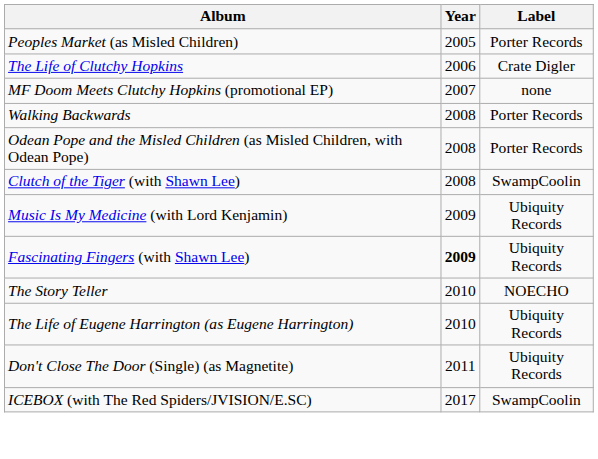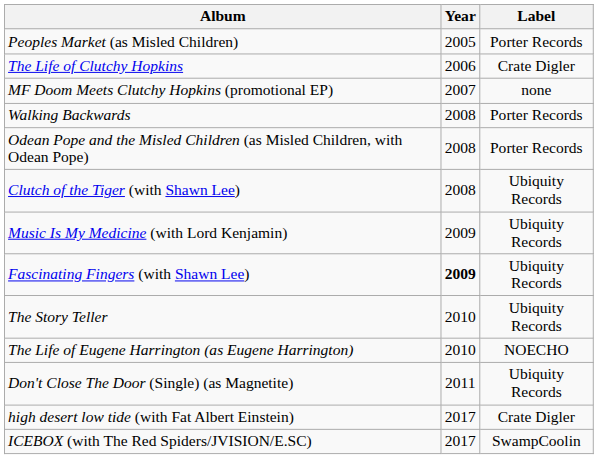 <table class="wikitable" style="text-align:center;">
 <tr>
 <th>Album</th>
 <th>Year</th>
 <th>Label</th>
 </tr>
 <tr>
 <td align=left><em>Peoples Market</em> (as Misled Children)</td>
 <td>2005</td>
 <td>Porter Records</td>
 </tr>
 <tr>
 <td align=left><em><a href='#'>The Life of Clutchy Hopkins</a></em></td>
 <td>2006</td>
 <td>Crate Digler</td>
 </tr>
 <tr>
 <td align=left><em>MF Doom Meets Clutchy Hopkins</em> (promotional EP)</td>
 <td>2007</td>
 <td>none</td>
 </tr>
 <tr>
 <td align=left><em>Walking Backwards</em></td>
 <td>2008</td>
 <td>Porter Records</td>
 </tr>
 <tr>
 <td align=left><em>Odean Pope and the Misled Children</em> (as Misled Children, with Odean Pope)</td>
 <td>2008</td>
 <td>Porter Records</td>
 </tr>
 <tr>
 <td align=left><em><a href='#'>Clutch of the Tiger</a></em> (with <a href='#'>Shawn Lee</a>)</td>
 <td>2008</td>
-<td>SwampCoolin</td>
+<td>Ubiquity Records</td>
 </tr>
 <tr>
 <td align=left><em><a href='#'>Music Is My Medicine</a></em> (with Lord Kenjamin)</td>
 <td>2009</td>
 <td>Ubiquity Records</td>
 </tr>
 <tr>
 <td align=left><em><a href='#'>Fascinating Fingers</a></em> (with <a href='#'>Shawn Lee</a>)</td>
 <td><strong>2009</strong></td>
 <td>Ubiquity Records</td>
 </tr>
 <tr>
 <td align=left><em>The Story Teller</em></td>
 <td>2010</td>
-<td>NOECHO</td>
+<td>Ubiquity Records</td>
 </tr>
 <tr>
 <td align=left><em>The Life of Eugene Harrington (as Eugene Harrington)</em></td>
 <td>2010</td>
-<td>Ubiquity Records</td>
+<td>NOECHO</td>
 </tr>
 <tr>
 <td align=left><em>Don't Close The Door</em> (Single) (as Magnetite)</td>
 <td>2011</td>
 <td>Ubiquity Records</td>
 </tr>
 <tr>
+<td align=left><em>high desert low tide</em> (with Fat Albert Einstein)</td>
+<td>2017</td>
+<td>Crate  Digler</td>
+</tr>
+<tr>
 <td align=left><em>ICEBOX</em> (with The Red Spiders/JVISION/E.SC)</td>
 <td>2017</td>
 <td>SwampCoolin</td>
 </tr>
 </table>
